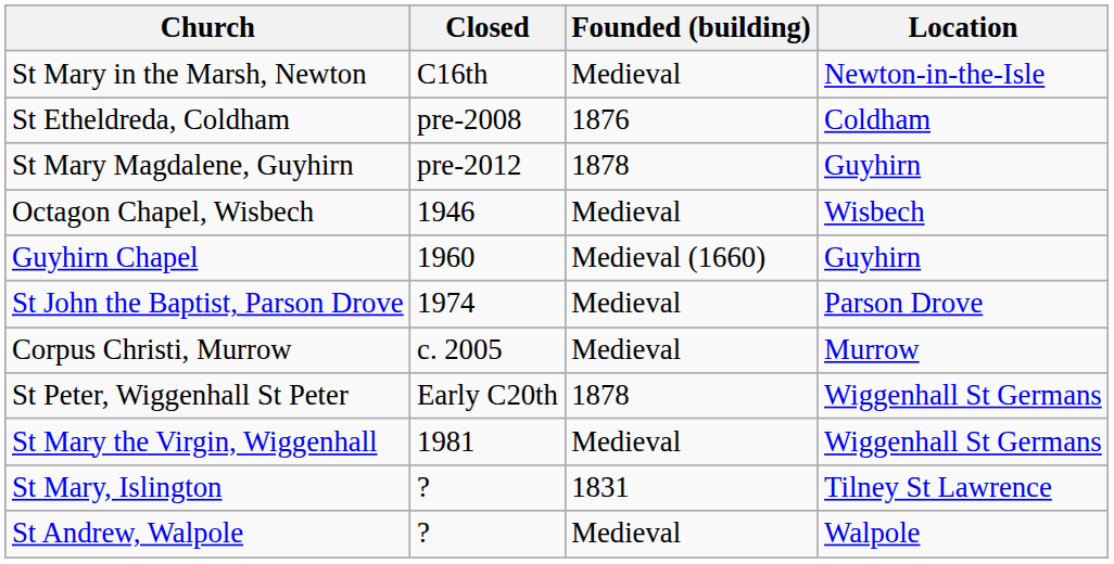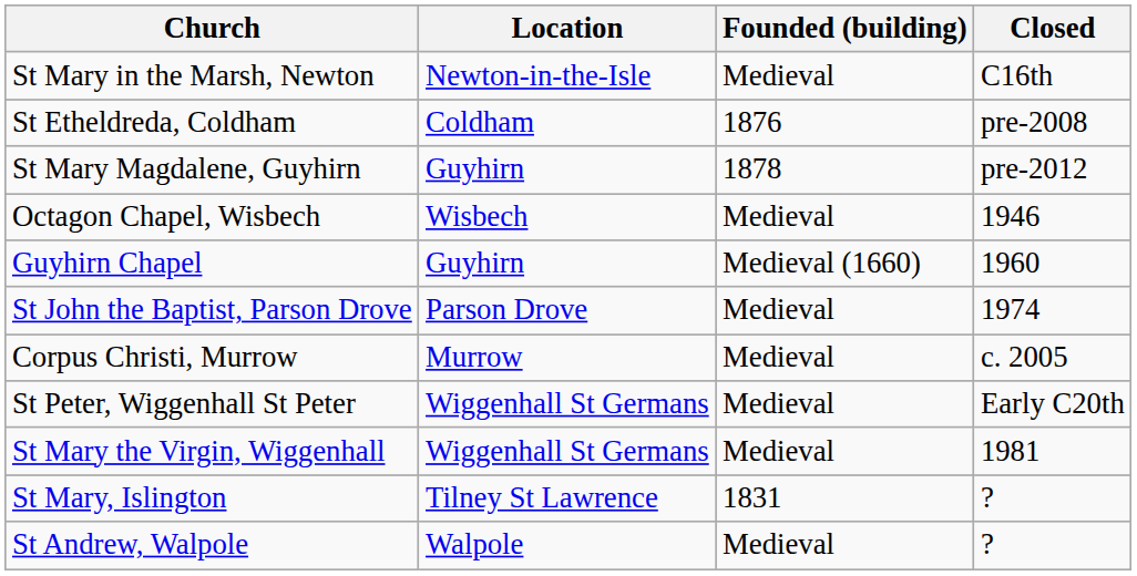 <table class="wikitable">
 <tr>
 <th>Church</th>
+<th>Location</th>
+<th>Founded (building)</th>
 <th>Closed</th>
-<th>Founded (building)</th>
-<th>Location</th>
 </tr>
 <tr>
 <td>St Mary in the Marsh, Newton</td>
+<td><a href='#'>Newton-in-the-Isle</a></td>
+<td>Medieval</td>
 <td>C16th</td>
-<td>Medieval</td>
-<td><a href='#'>Newton-in-the-Isle</a></td>
 </tr>
 <tr>
 <td>St Etheldreda, Coldham</td>
+<td><a href='#'>Coldham</a></td>
+<td>1876</td>
 <td>pre-2008</td>
-<td>1876</td>
-<td><a href='#'>Coldham</a></td>
 </tr>
 <tr>
 <td>St Mary Magdalene, Guyhirn</td>
+<td><a href='#'>Guyhirn</a></td>
+<td>1878</td>
 <td>pre-2012</td>
-<td>1878</td>
-<td><a href='#'>Guyhirn</a></td>
 </tr>
 <tr>
 <td>Octagon Chapel, Wisbech</td>
+<td><a href='#'>Wisbech</a></td>
+<td>Medieval</td>
 <td>1946</td>
-<td>Medieval</td>
-<td><a href='#'>Wisbech</a></td>
 </tr>
 <tr>
 <td><a href='#'>Guyhirn Chapel</a></td>
+<td><a href='#'>Guyhirn</a></td>
+<td>Medieval (1660)</td>
 <td>1960</td>
-<td>Medieval (1660)</td>
-<td><a href='#'>Guyhirn</a></td>
 </tr>
 <tr>
 <td><a href='#'>St John the Baptist, Parson Drove</a></td>
+<td><a href='#'>Parson Drove</a></td>
+<td>Medieval</td>
 <td>1974</td>
-<td>Medieval</td>
-<td><a href='#'>Parson Drove</a></td>
 </tr>
 <tr>
 <td>Corpus Christi, Murrow</td>
+<td><a href='#'>Murrow</a></td>
+<td>Medieval</td>
 <td>c. 2005</td>
-<td>Medieval</td>
-<td><a href='#'>Murrow</a></td>
 </tr>
 <tr>
 <td>St Peter, Wiggenhall St Peter</td>
+<td><a href='#'>Wiggenhall St Germans</a></td>
+<td>Medieval</td>
 <td>Early C20th</td>
-<td>1878</td>
-<td><a href='#'>Wiggenhall St Germans</a></td>
 </tr>
 <tr>
 <td><a href='#'>St Mary the Virgin, Wiggenhall</a></td>
+<td><a href='#'>Wiggenhall St Germans</a></td>
+<td>Medieval</td>
 <td>1981</td>
-<td>Medieval</td>
-<td><a href='#'>Wiggenhall St Germans</a></td>
 </tr>
 <tr>
 <td><a href='#'>St Mary, Islington</a></td>
+<td><a href='#'>Tilney St Lawrence</a></td>
+<td>1831</td>
 <td>?</td>
-<td>1831</td>
-<td><a href='#'>Tilney St Lawrence</a></td>
 </tr>
 <tr>
 <td><a href='#'>St Andrew, Walpole</a></td>
+<td><a href='#'>Walpole</a></td>
+<td>Medieval</td>
 <td>?</td>
-<td>Medieval</td>
-<td><a href='#'>Walpole</a></td>
 </tr>
 </table>
